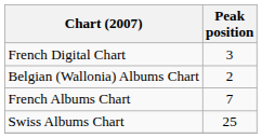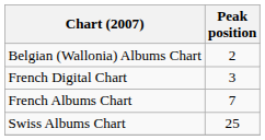 <table class="wikitable">
 <tr>
 <th>Chart (2007)</th>
 <th>Peak<br>position</th>
 </tr>
 <tr>
+<td>Belgian (Wallonia) Albums Chart</td>
+<td align="center">2</td>
+</tr>
+<tr>
 <td>French Digital Chart</td>
 <td align="center">3</td>
-</tr>
-<tr>
-<td>Belgian (Wallonia) Albums Chart</td>
-<td align="center">2</td>
 </tr>
 <tr>
 <td>French Albums Chart</td>
 <td align="center">7</td>
 </tr>
 <tr>
 <td>Swiss Albums Chart</td>
 <td align="center">25</td>
 </tr>
 <tr>
 </tr>
 </table>
